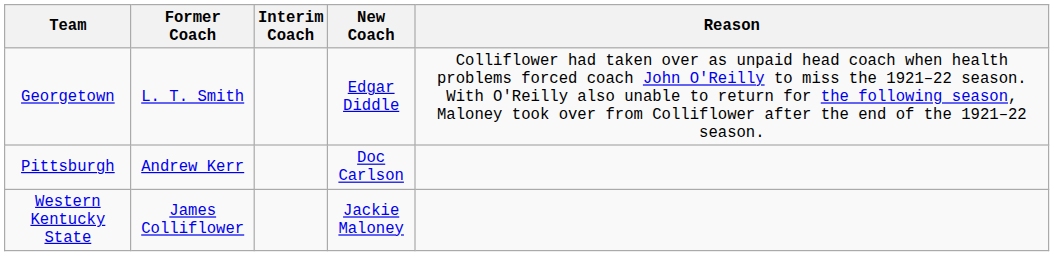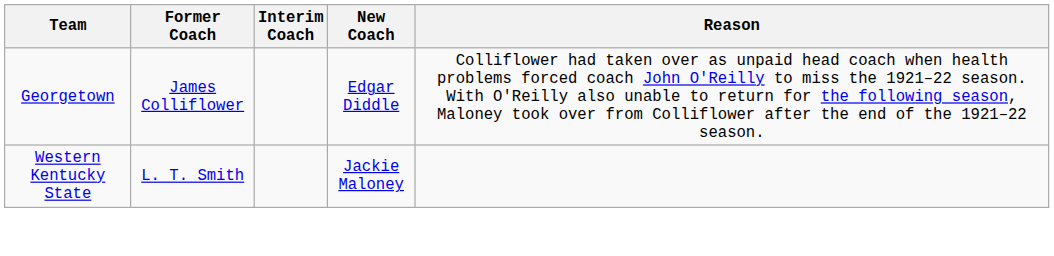 <table class="wikitable" style="text-align:center;">
 <tr>
 <th>Team</th>
 <th>Former<br>Coach</th>
 <th>Interim<br>Coach</th>
 <th>New<br>Coach</th>
 <th>Reason</th>
 </tr>
 <tr>
 <td><a href='#'>Georgetown</a></td>
-<td><a href='#'>L. T. Smith</a></td>
+<td><a href='#'>James Colliflower</a></td>
 <td></td>
 <td><a href='#'>Edgar Diddle</a></td>
 <td>Colliflower had taken over as unpaid head coach when health problems forced coach <a href='#'>John O'Reilly</a> to miss the 1921–22 season. With O'Reilly also unable to return for <a href='#'>the following season</a>, Maloney took over from Colliflower after the end of the 1921–22 season.</td>
 </tr>
 <tr>
-<td><a href='#'>Pittsburgh</a></td>
-<td><a href='#'>Andrew Kerr</a></td>
-<td></td>
-<td><a href='#'>Doc Carlson</a></td>
-<td></td>
-</tr>
-<tr>
 <td><a href='#'>Western Kentucky State</a></td>
-<td><a href='#'>James Colliflower</a></td>
+<td><a href='#'>L. T. Smith</a></td>
 <td></td>
 <td><a href='#'>Jackie Maloney</a></td>
 <td></td>
 </tr>
 </table>
